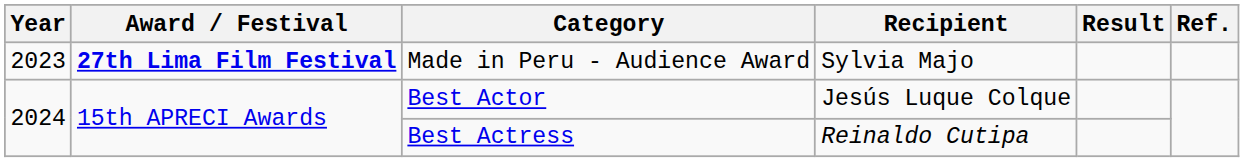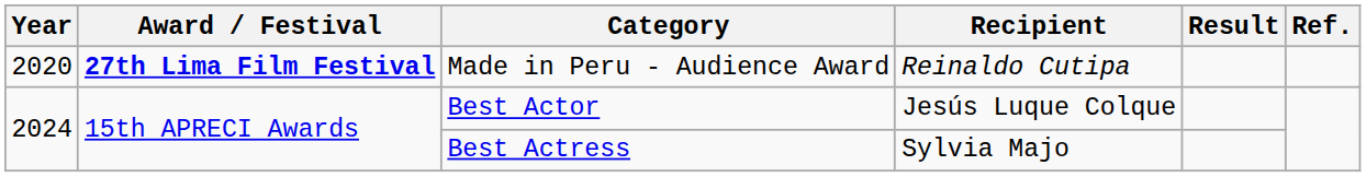 <table class="wikitable">
 <tr>
 <th>Year</th>
 <th>Award / Festival</th>
 <th>Category</th>
 <th>Recipient</th>
 <th>Result</th>
 <th>Ref.</th>
 </tr>
 <tr>
-<td>2023</td>
+<td>2020</td>
 <td><strong><a href='#'>27th Lima Film Festival</a></strong></td>
 <td>Made in Peru - Audience Award</td>
-<td>Sylvia Majo</td>
+<td><em>Reinaldo Cutipa</em></td>
 <td></td>
 <td></td>
 </tr>
 <tr>
 <td rowspan="2">2024</td>
 <td rowspan="2"><a href='#'>15th APRECI Awards</a></td>
 <td><a href='#'>Best Actor</a></td>
 <td>Jesús Luque Colque</td>
 <td></td>
 <td rowspan="2"></td>
 </tr>
 <tr>
 <td><a href='#'>Best Actress</a></td>
-<td><em>Reinaldo Cutipa</em></td>
+<td>Sylvia Majo</td>
 <td></td>
 </tr>
 </table>
